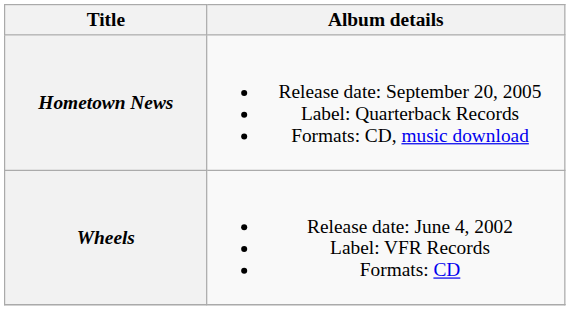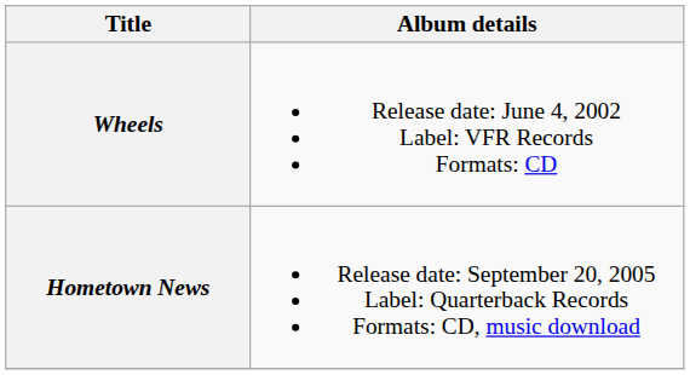 <table class="wikitable plainrowheaders" style="text-align:center;">
 <tr>
 <th style="width:10em;">Title</th>
 <th style="width:18em;">Album details</th>
 </tr>
 <tr>
+<th scope="row"><em>Wheels</em></th>
+<td><br><ul><li>Release date: June 4, 2002</li><li>Label: VFR Records</li><li>Formats: <a href='#'>CD</a></li></ul></td>
+</tr>
+<tr>
 <th scope="row"><em>Hometown News</em></th>
 <td><br><ul><li>Release date: September 20, 2005</li><li>Label: Quarterback Records</li><li>Formats: CD, <a href='#'>music download</a></li></ul></td>
 </tr>
 <tr>
-<th scope="row"><em>Wheels</em></th>
-<td><br><ul><li>Release date: June 4, 2002</li><li>Label: VFR Records</li><li>Formats: <a href='#'>CD</a></li></ul></td>
-</tr>
-<tr>
 </tr>
 </table>
